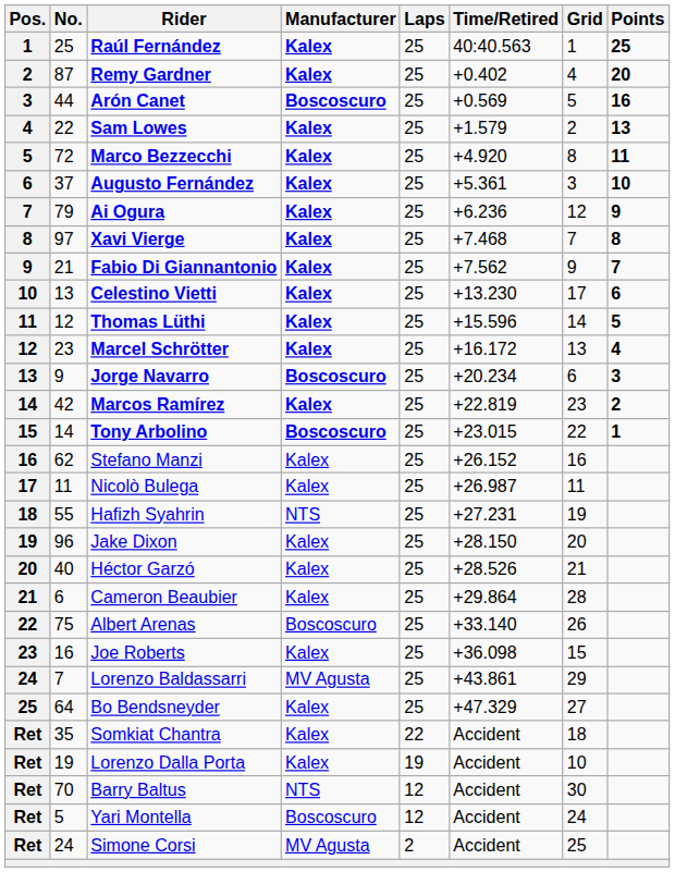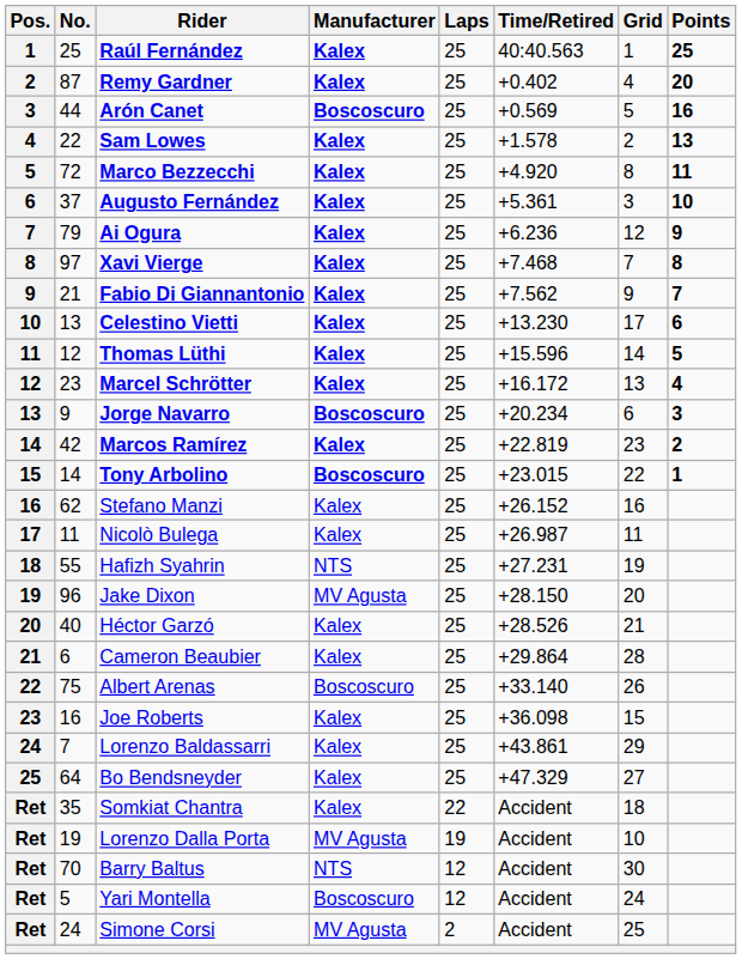 <table class="wikitable" style="font-size: 85%;">
 <tr>
 <th>Pos.</th>
 <th>No.</th>
 <th>Rider</th>
 <th>Manufacturer</th>
 <th>Laps</th>
 <th>Time/Retired</th>
 <th>Grid</th>
 <th>Points</th>
 </tr>
 <tr>
 <th>1</th>
 <td>25</td>
 <td> <strong><a href='#'>Raúl Fernández</a></strong></td>
 <td><strong><a href='#'>Kalex</a></strong></td>
 <td>25</td>
 <td>40:40.563</td>
 <td>1</td>
 <td><strong>25</strong></td>
 </tr>
 <tr>
 <th>2</th>
 <td>87</td>
 <td> <strong><a href='#'>Remy Gardner</a></strong></td>
 <td><strong><a href='#'>Kalex</a></strong></td>
 <td>25</td>
 <td>+0.402</td>
 <td>4</td>
 <td><strong>20</strong></td>
 </tr>
 <tr>
 <th>3</th>
 <td>44</td>
 <td> <strong><a href='#'>Arón Canet</a></strong></td>
 <td><strong><a href='#'>Boscoscuro</a></strong></td>
 <td>25</td>
 <td>+0.569</td>
 <td>5</td>
 <td><strong>16</strong></td>
 </tr>
 <tr>
 <th>4</th>
 <td>22</td>
 <td> <strong><a href='#'>Sam Lowes</a></strong></td>
 <td><strong><a href='#'>Kalex</a></strong></td>
 <td>25</td>
-<td>+1.579</td>
+<td>+1.578</td>
 <td>2</td>
 <td><strong>13</strong></td>
 </tr>
 <tr>
 <th>5</th>
 <td>72</td>
 <td> <strong><a href='#'>Marco Bezzecchi</a></strong></td>
 <td><strong><a href='#'>Kalex</a></strong></td>
 <td>25</td>
 <td>+4.920</td>
 <td>8</td>
 <td><strong>11</strong></td>
 </tr>
 <tr>
 <th>6</th>
 <td>37</td>
 <td> <strong><a href='#'>Augusto Fernández</a></strong></td>
 <td><strong><a href='#'>Kalex</a></strong></td>
 <td>25</td>
 <td>+5.361</td>
 <td>3</td>
 <td><strong>10</strong></td>
 </tr>
 <tr>
 <th>7</th>
 <td>79</td>
 <td> <strong><a href='#'>Ai Ogura</a></strong></td>
 <td><strong><a href='#'>Kalex</a></strong></td>
 <td>25</td>
 <td>+6.236</td>
 <td>12</td>
 <td><strong>9</strong></td>
 </tr>
 <tr>
 <th>8</th>
 <td>97</td>
 <td> <strong><a href='#'>Xavi Vierge</a></strong></td>
 <td><strong><a href='#'>Kalex</a></strong></td>
 <td>25</td>
 <td>+7.468</td>
 <td>7</td>
 <td><strong>8</strong></td>
 </tr>
 <tr>
 <th>9</th>
 <td>21</td>
 <td> <strong><a href='#'>Fabio Di Giannantonio</a></strong></td>
 <td><strong><a href='#'>Kalex</a></strong></td>
 <td>25</td>
 <td>+7.562</td>
 <td>9</td>
 <td><strong>7</strong></td>
 </tr>
 <tr>
 <th>10</th>
 <td>13</td>
 <td> <strong><a href='#'>Celestino Vietti</a></strong></td>
 <td><strong><a href='#'>Kalex</a></strong></td>
 <td>25</td>
 <td>+13.230</td>
 <td>17</td>
 <td><strong>6</strong></td>
 </tr>
 <tr>
 <th>11</th>
 <td>12</td>
 <td> <strong><a href='#'>Thomas Lüthi</a></strong></td>
 <td><strong><a href='#'>Kalex</a></strong></td>
 <td>25</td>
 <td>+15.596</td>
 <td>14</td>
 <td><strong>5</strong></td>
 </tr>
 <tr>
 <th>12</th>
 <td>23</td>
 <td> <strong><a href='#'>Marcel Schrötter</a></strong></td>
 <td><strong><a href='#'>Kalex</a></strong></td>
 <td>25</td>
 <td>+16.172</td>
 <td>13</td>
 <td><strong>4</strong></td>
 </tr>
 <tr>
 <th>13</th>
 <td>9</td>
 <td> <strong><a href='#'>Jorge Navarro</a></strong></td>
 <td><strong><a href='#'>Boscoscuro</a></strong></td>
 <td>25</td>
 <td>+20.234</td>
 <td>6</td>
 <td><strong>3</strong></td>
 </tr>
 <tr>
 <th>14</th>
 <td>42</td>
 <td> <strong><a href='#'>Marcos Ramírez</a></strong></td>
 <td><strong><a href='#'>Kalex</a></strong></td>
 <td>25</td>
 <td>+22.819</td>
 <td>23</td>
 <td><strong>2</strong></td>
 </tr>
 <tr>
 <th>15</th>
 <td>14</td>
 <td> <strong><a href='#'>Tony Arbolino</a></strong></td>
 <td><strong><a href='#'>Boscoscuro</a></strong></td>
 <td>25</td>
 <td>+23.015</td>
 <td>22</td>
 <td><strong>1</strong></td>
 </tr>
 <tr>
 <th>16</th>
 <td>62</td>
 <td> <a href='#'>Stefano Manzi</a></td>
 <td><a href='#'>Kalex</a></td>
 <td>25</td>
 <td>+26.152</td>
 <td>16</td>
 <td></td>
 </tr>
 <tr>
 <th>17</th>
 <td>11</td>
 <td> <a href='#'>Nicolò Bulega</a></td>
 <td><a href='#'>Kalex</a></td>
 <td>25</td>
 <td>+26.987</td>
 <td>11</td>
 <td></td>
 </tr>
 <tr>
 <th>18</th>
 <td>55</td>
 <td> <a href='#'>Hafizh Syahrin</a></td>
 <td><a href='#'>NTS</a></td>
 <td>25</td>
 <td>+27.231</td>
 <td>19</td>
 <td></td>
 </tr>
 <tr>
 <th>19</th>
 <td>96</td>
 <td> <a href='#'>Jake Dixon</a></td>
-<td><a href='#'>Kalex</a></td>
+<td><a href='#'>MV Agusta</a></td>
 <td>25</td>
 <td>+28.150</td>
 <td>20</td>
 <td></td>
 </tr>
 <tr>
 <th>20</th>
 <td>40</td>
 <td> <a href='#'>Héctor Garzó</a></td>
 <td><a href='#'>Kalex</a></td>
 <td>25</td>
 <td>+28.526</td>
 <td>21</td>
 <td></td>
 </tr>
 <tr>
 <th>21</th>
 <td>6</td>
 <td> <a href='#'>Cameron Beaubier</a></td>
 <td><a href='#'>Kalex</a></td>
 <td>25</td>
 <td>+29.864</td>
 <td>28</td>
 <td></td>
 </tr>
 <tr>
 <th>22</th>
 <td>75</td>
 <td> <a href='#'>Albert Arenas</a></td>
 <td><a href='#'>Boscoscuro</a></td>
 <td>25</td>
 <td>+33.140</td>
 <td>26</td>
 <td></td>
 </tr>
 <tr>
 <th>23</th>
 <td>16</td>
 <td> <a href='#'>Joe Roberts</a></td>
 <td><a href='#'>Kalex</a></td>
 <td>25</td>
 <td>+36.098</td>
 <td>15</td>
 <td></td>
 </tr>
 <tr>
 <th>24</th>
 <td>7</td>
 <td> <a href='#'>Lorenzo Baldassarri</a></td>
-<td><a href='#'>MV Agusta</a></td>
+<td><a href='#'>Kalex</a></td>
 <td>25</td>
 <td>+43.861</td>
 <td>29</td>
 <td></td>
 </tr>
 <tr>
 <th>25</th>
 <td>64</td>
 <td> <a href='#'>Bo Bendsneyder</a></td>
 <td><a href='#'>Kalex</a></td>
 <td>25</td>
 <td>+47.329</td>
 <td>27</td>
 <td></td>
 </tr>
 <tr>
 <th>Ret</th>
 <td>35</td>
 <td> <a href='#'>Somkiat Chantra</a></td>
 <td><a href='#'>Kalex</a></td>
 <td>22</td>
 <td>Accident</td>
 <td>18</td>
 <td></td>
 </tr>
 <tr>
 <th>Ret</th>
 <td>19</td>
 <td> <a href='#'>Lorenzo Dalla Porta</a></td>
-<td><a href='#'>Kalex</a></td>
+<td><a href='#'>MV Agusta</a></td>
 <td>19</td>
 <td>Accident</td>
 <td>10</td>
 <td></td>
 </tr>
 <tr>
 <th>Ret</th>
 <td>70</td>
 <td> <a href='#'>Barry Baltus</a></td>
 <td><a href='#'>NTS</a></td>
 <td>12</td>
 <td>Accident</td>
 <td>30</td>
 <td></td>
 </tr>
 <tr>
 <th>Ret</th>
 <td>5</td>
 <td> <a href='#'>Yari Montella</a></td>
 <td><a href='#'>Boscoscuro</a></td>
 <td>12</td>
 <td>Accident</td>
 <td>24</td>
 <td></td>
 </tr>
 <tr>
 <th>Ret</th>
 <td>24</td>
 <td> <a href='#'>Simone Corsi</a></td>
 <td><a href='#'>MV Agusta</a></td>
 <td>2</td>
 <td>Accident</td>
 <td>25</td>
 <td></td>
 </tr>
 <tr>
 <th colspan=8></th>
 </tr>
 </table>
